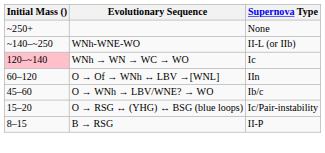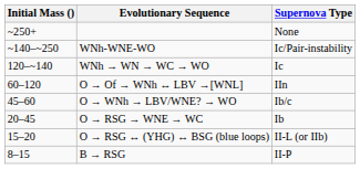 <table class="wikitable">
 <tr>
 <th>Initial Mass ()</th>
 <th>Evolutionary Sequence</th>
 <th><a href='#'>Supernova</a> Type</th>
 </tr>
 <tr>
 <td>~250+</td>
 <td></td>
 <td>None</td>
 </tr>
 <tr>
 <td>~140–~250</td>
 <td>WNh-WNE-WO</td>
-<td>II-L (or IIb)</td>
+<td>Ic/Pair-instability</td>
 </tr>
 <tr>
-<td style="background: pink;">120–~140</td>
+<td>120–~140</td>
 <td>WNh → WN → WC → WO</td>
 <td>Ic</td>
 </tr>
 <tr>
 <td>60–120</td>
 <td>O → Of → WNh ↔ LBV →[WNL]</td>
 <td>IIn </td>
 </tr>
 <tr>
 <td>45–60</td>
 <td>O → WNh → LBV/WNE? → WO</td>
 <td>Ib/c</td>
 </tr>
 <tr>
+<td>20–45</td>
+<td>O → RSG → WNE → WC</td>
+<td>Ib</td>
+</tr>
+<tr>
 <td>15–20</td>
 <td>O → RSG ↔ (YHG) ↔ BSG (blue loops)</td>
-<td>Ic/Pair-instability</td>
+<td>II-L (or IIb)</td>
 </tr>
 <tr>
 <td>8–15</td>
 <td>B → RSG</td>
 <td>II-P</td>
 </tr>
 </table>
